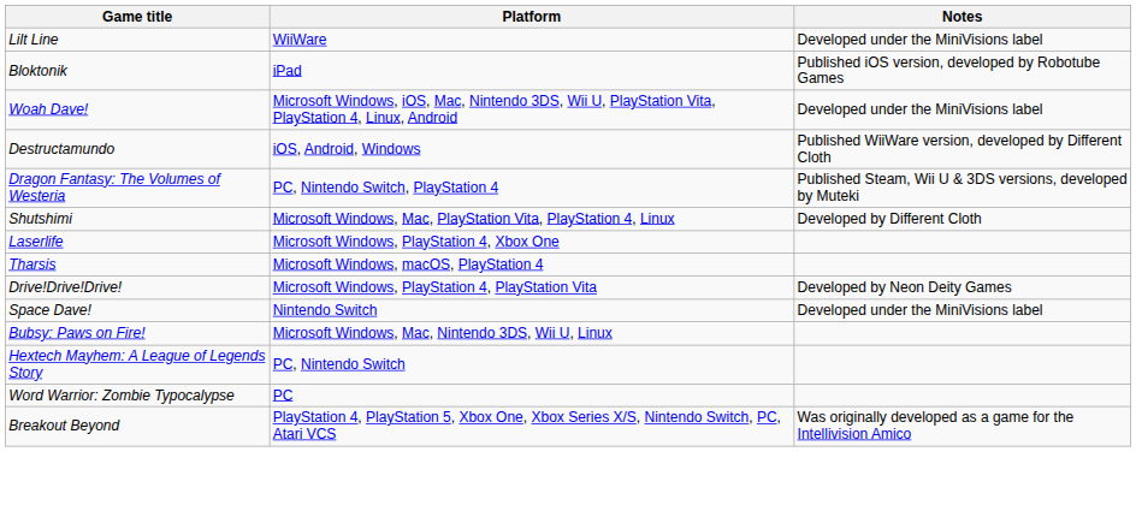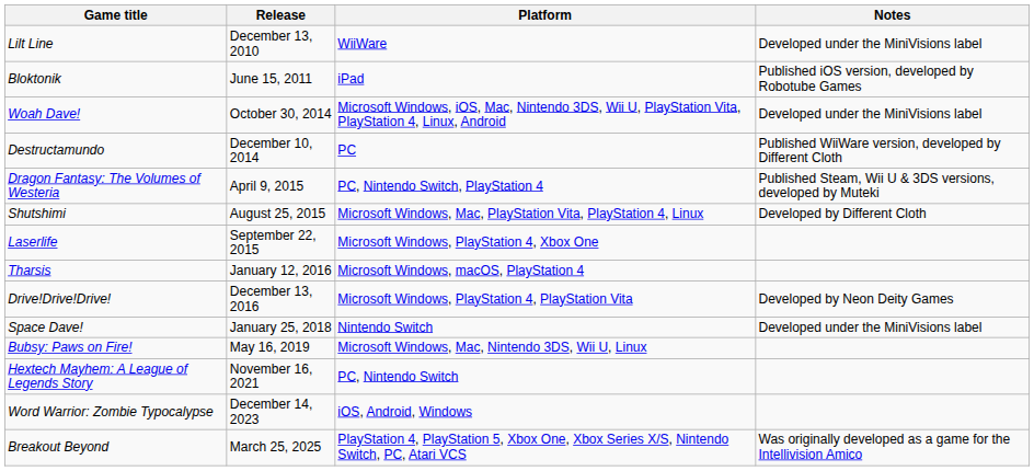 <table class="wikitable sortable">
 <tr>
 <th>Game title</th>
+<th>Release</th>
 <th>Platform</th>
 <th class="unsortable">Notes</th>
 </tr>
 <tr>
 <td><em>Lilt Line</em></td>
+<td>December 13, 2010</td>
 <td><a href='#'>WiiWare</a></td>
 <td>Developed under the MiniVisions label</td>
 </tr>
 <tr>
 <td><em>Bloktonik</em></td>
+<td>June 15, 2011</td>
 <td><a href='#'>iPad</a></td>
 <td>Published iOS version, developed by Robotube Games</td>
 </tr>
 <tr>
 <td><em><a href='#'>Woah Dave!</a></em></td>
+<td>October 30, 2014</td>
 <td><a href='#'>Microsoft Windows</a>, <a href='#'>iOS</a>, <a href='#'>Mac</a>, <a href='#'>Nintendo 3DS</a>, <a href='#'>Wii U</a>, <a href='#'>PlayStation Vita</a>, <a href='#'>PlayStation 4</a>, <a href='#'>Linux</a>, <a href='#'>Android</a></td>
 <td>Developed under the MiniVisions label</td>
 </tr>
 <tr>
 <td><em>Destructamundo</em></td>
-<td><a href='#'>iOS</a>, <a href='#'>Android</a>, <a href='#'>Windows</a></td>
+<td>December 10, 2014</td>
+<td><a href='#'>PC</a></td>
 <td>Published WiiWare version, developed by Different Cloth</td>
 </tr>
 <tr>
 <td><em><a href='#'>Dragon Fantasy: The Volumes of Westeria</a></em></td>
+<td>April 9, 2015</td>
 <td><a href='#'>PC</a>, <a href='#'>Nintendo Switch</a>, <a href='#'>PlayStation 4</a></td>
 <td>Published Steam, Wii U & 3DS versions, developed by Muteki</td>
 </tr>
 <tr>
 <td><em>Shutshimi</em></td>
+<td>August 25, 2015</td>
 <td><a href='#'>Microsoft Windows</a>, <a href='#'>Mac</a>, <a href='#'>PlayStation Vita</a>, <a href='#'>PlayStation 4</a>, <a href='#'>Linux</a></td>
 <td>Developed by Different Cloth</td>
 </tr>
 <tr>
 <td><em><a href='#'>Laserlife</a></em></td>
+<td>September 22, 2015</td>
 <td><a href='#'>Microsoft Windows</a>, <a href='#'>PlayStation 4</a>, <a href='#'>Xbox One</a></td>
 <td></td>
 </tr>
 <tr>
 <td><em><a href='#'>Tharsis</a></em></td>
+<td>January 12, 2016</td>
 <td><a href='#'>Microsoft Windows</a>, <a href='#'>macOS</a>, <a href='#'>PlayStation 4</a></td>
 <td></td>
 </tr>
 <tr>
 <td><em>Drive!Drive!Drive!</em></td>
+<td>December 13, 2016</td>
 <td><a href='#'>Microsoft Windows</a>, <a href='#'>PlayStation 4</a>, <a href='#'>PlayStation Vita</a></td>
 <td>Developed by Neon Deity Games</td>
 </tr>
 <tr>
 <td><em>Space Dave!</em></td>
+<td>January 25, 2018</td>
 <td><a href='#'>Nintendo Switch</a></td>
 <td>Developed under the MiniVisions label</td>
 </tr>
 <tr>
 <td><em><a href='#'>Bubsy: Paws on Fire!</a></em></td>
+<td>May 16, 2019</td>
 <td><a href='#'>Microsoft Windows</a>, <a href='#'>Mac</a>, <a href='#'>Nintendo 3DS</a>, <a href='#'>Wii U</a>, <a href='#'>Linux</a></td>
 <td></td>
 </tr>
 <tr>
 <td><em><a href='#'>Hextech Mayhem: A League of Legends Story</a></em></td>
+<td>November 16, 2021</td>
 <td><a href='#'>PC</a>, <a href='#'>Nintendo Switch</a></td>
 <td></td>
 </tr>
 <tr>
 <td><em>Word Warrior: Zombie Typocalypse</em></td>
-<td><a href='#'>PC</a></td>
+<td>December 14, 2023</td>
+<td><a href='#'>iOS</a>, <a href='#'>Android</a>, <a href='#'>Windows</a></td>
 <td></td>
 </tr>
 <tr>
 <td><em>Breakout Beyond</em></td>
+<td>March 25, 2025</td>
 <td><a href='#'>PlayStation 4</a>, <a href='#'>PlayStation 5</a>, <a href='#'>Xbox One</a>, <a href='#'>Xbox Series X/S</a>, <a href='#'>Nintendo Switch</a>, <a href='#'>PC</a>, <a href='#'>Atari VCS</a></td>
 <td>Was originally developed as a game for the <a href='#'>Intellivision Amico</a></td>
 </tr>
 </table>
